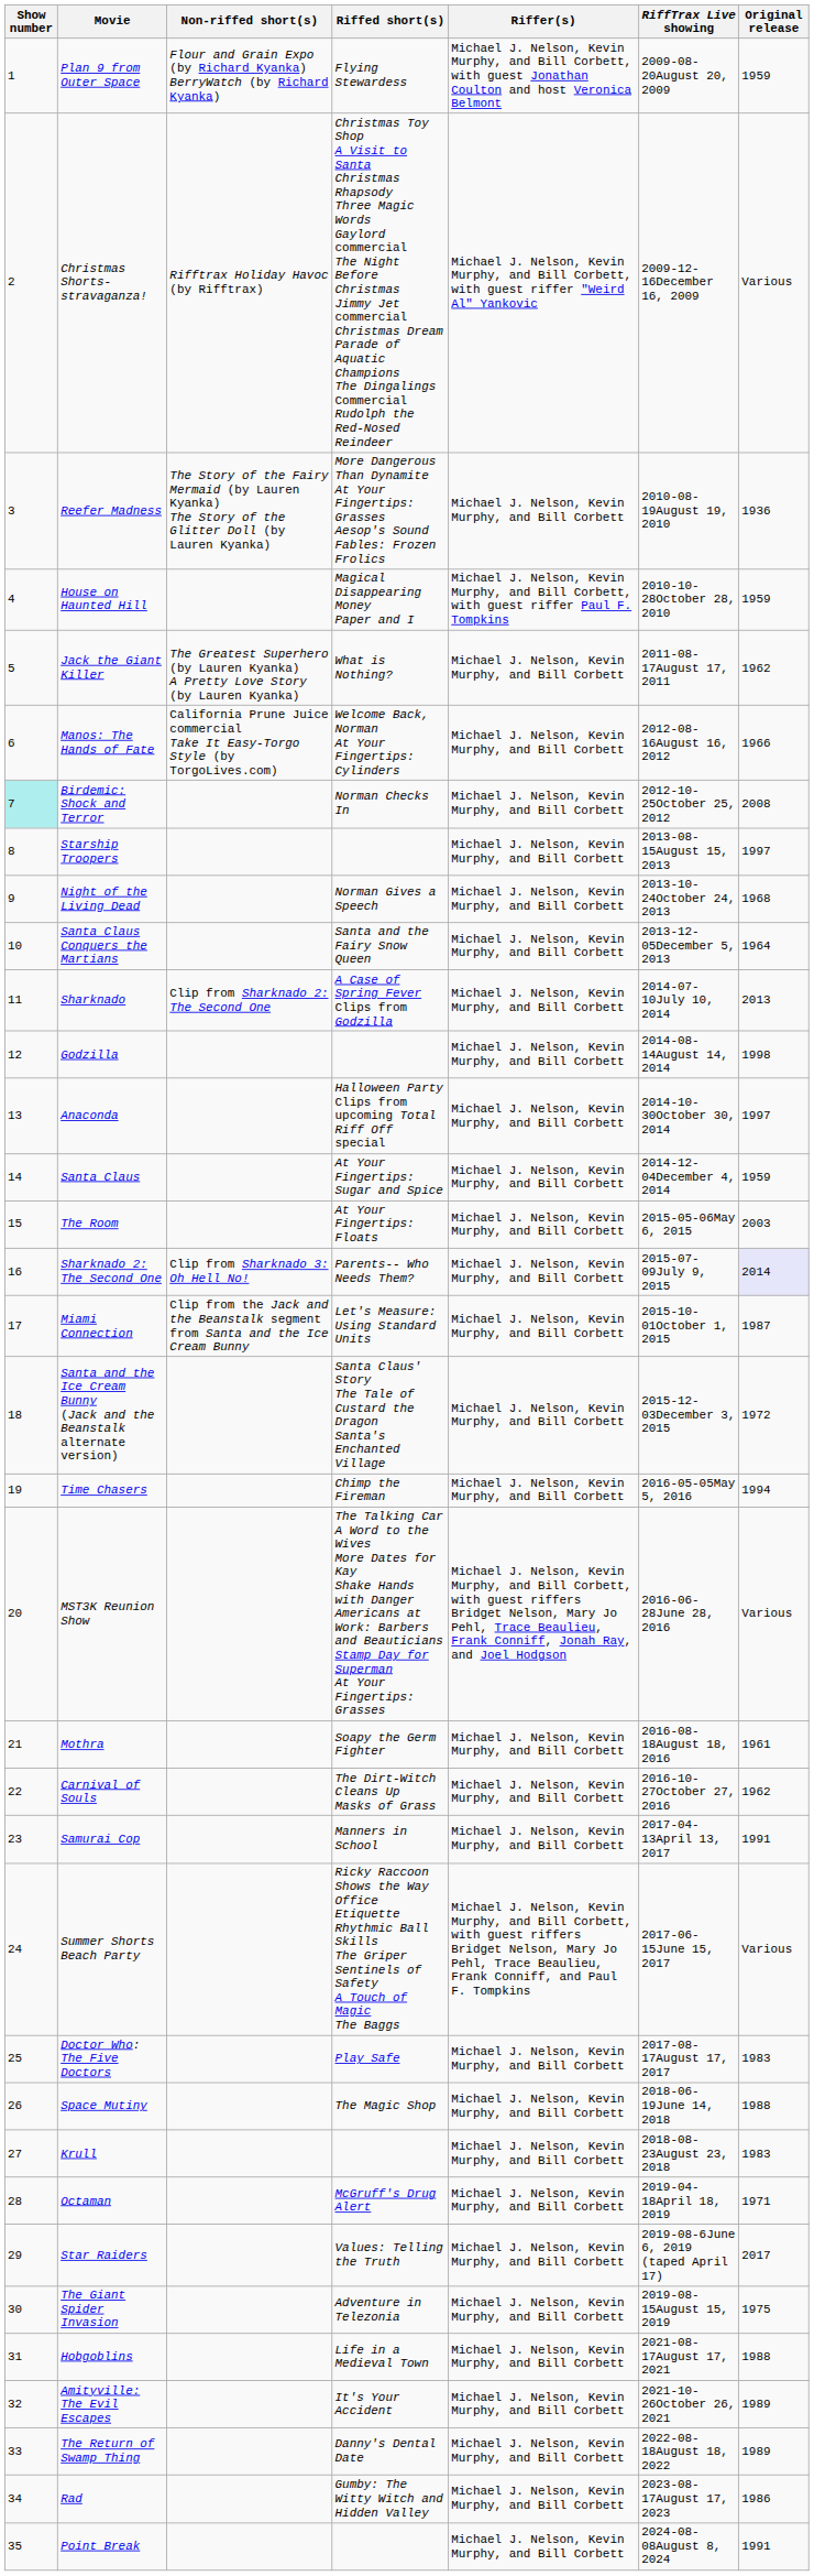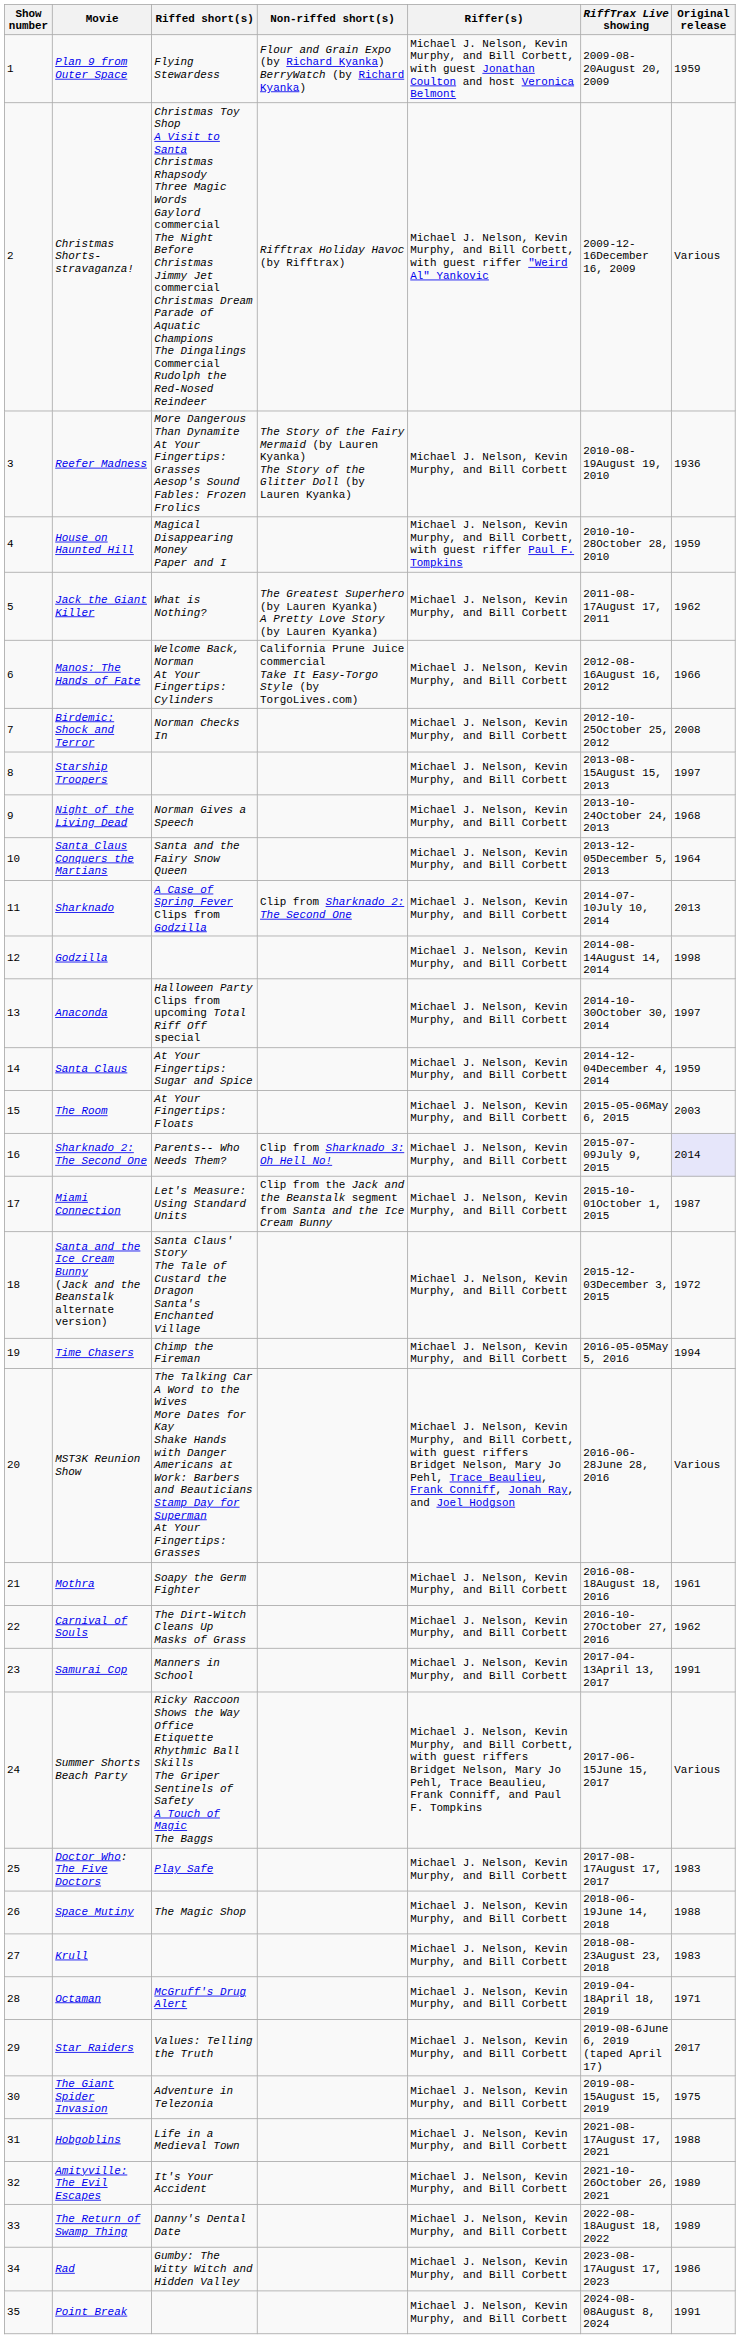 <table class="wikitable sortable">
 <tr>
 <th>Show number</th>
 <th>Movie</th>
+<th>Riffed short(s)</th>
 <th>Non-riffed short(s)</th>
-<th>Riffed short(s)</th>
 <th>Riffer(s)</th>
 <th><em>RiffTrax Live</em> showing</th>
 <th>Original release</th>
 </tr>
 <tr>
 <td>1</td>
 <td><em><a href='#'>Plan 9 from Outer Space</a></em></td>
+<td><em>Flying Stewardess</em></td>
 <td><em>Flour and Grain Expo</em> (by <a href='#'>Richard Kyanka</a>)<br><em>BerryWatch</em> (by <a href='#'>Richard Kyanka</a>)</td>
-<td><em>Flying Stewardess</em></td>
 <td>Michael J. Nelson, Kevin Murphy, and Bill Corbett, with guest <a href='#'>Jonathan Coulton</a> and host <a href='#'>Veronica Belmont</a></td>
 <td><span>2009-08-20</span>August 20, 2009</td>
 <td>1959</td>
 </tr>
 <tr>
 <td>2</td>
 <td><em>Christmas Shorts-stravaganza!</em></td>
+<td><em>Christmas Toy Shop</em><br><em><a href='#'>A Visit to Santa</a></em><br><em>Christmas Rhapsody</em><br><em>Three Magic Words</em><br><em>Gaylord</em> commercial<br><em>The Night Before Christmas</em><br><em>Jimmy Jet</em> commercial<br><em>Christmas Dream</em><br><em>Parade of Aquatic Champions</em><br><em>The Dingalings</em> Commercial<br><em>Rudolph the Red-Nosed Reindeer</em></td>
 <td><em>Rifftrax Holiday Havoc</em> (by Rifftrax) </td>
-<td><em>Christmas Toy Shop</em><br><em><a href='#'>A Visit to Santa</a></em><br><em>Christmas Rhapsody</em><br><em>Three Magic Words</em><br><em>Gaylord</em> commercial<br><em>The Night Before Christmas</em><br><em>Jimmy Jet</em> commercial<br><em>Christmas Dream</em><br><em>Parade of Aquatic Champions</em><br><em>The Dingalings</em> Commercial<br><em>Rudolph the Red-Nosed Reindeer</em></td>
 <td>Michael J. Nelson, Kevin Murphy, and Bill Corbett, with guest riffer <a href='#'>"Weird Al" Yankovic</a></td>
 <td><span>2009-12-16</span>December 16, 2009</td>
 <td>Various</td>
 </tr>
 <tr>
 <td>3</td>
 <td><em><a href='#'>Reefer Madness</a></em></td>
+<td><em>More Dangerous Than Dynamite</em><br><em>At Your Fingertips: Grasses</em><br><em>Aesop's Sound Fables: Frozen Frolics</em></td>
 <td><em>The Story of the Fairy Mermaid</em> (by Lauren Kyanka)<br><em>The Story of the Glitter Doll</em> (by Lauren Kyanka)</td>
-<td><em>More Dangerous Than Dynamite</em><br><em>At Your Fingertips: Grasses</em><br><em>Aesop's Sound Fables: Frozen Frolics</em></td>
 <td>Michael J. Nelson, Kevin Murphy, and Bill Corbett</td>
 <td><span>2010-08-19</span>August 19, 2010</td>
 <td>1936</td>
 </tr>
 <tr>
 <td>4</td>
 <td><em><a href='#'>House on Haunted Hill</a></em></td>
+<td><em>Magical Disappearing Money</em><br><em>Paper and I</em></td>
 <td></td>
-<td><em>Magical Disappearing Money</em><br><em>Paper and I</em></td>
 <td>Michael J. Nelson, Kevin Murphy, and Bill Corbett, with guest riffer <a href='#'>Paul F. Tompkins</a></td>
 <td><span>2010-10-28</span>October 28, 2010</td>
 <td>1959</td>
 </tr>
 <tr>
 <td>5</td>
 <td><em><a href='#'>Jack the Giant Killer</a></em></td>
+<td><em>What is Nothing?</em></td>
 <td><br><em>The Greatest Superhero</em> (by Lauren Kyanka)<br><em>A Pretty Love Story</em> (by Lauren Kyanka)</td>
-<td><em>What is Nothing?</em></td>
 <td>Michael J. Nelson, Kevin Murphy, and Bill Corbett</td>
 <td><span>2011-08-17</span>August 17, 2011</td>
 <td>1962</td>
 </tr>
 <tr>
 <td>6</td>
 <td><em><a href='#'>Manos: The Hands of Fate</a></em></td>
+<td><em>Welcome Back, Norman</em><br><em>At Your Fingertips: Cylinders</em></td>
 <td>California Prune Juice commercial<br><em>Take It Easy-Torgo Style</em> (by TorgoLives.com) </td>
-<td><em>Welcome Back, Norman</em><br><em>At Your Fingertips: Cylinders</em></td>
 <td>Michael J. Nelson, Kevin Murphy, and Bill Corbett</td>
 <td><span>2012-08-16</span>August 16, 2012</td>
 <td>1966</td>
 </tr>
 <tr>
-<td style="background: paleturquoise;">7</td>
+<td>7</td>
 <td><em><a href='#'>Birdemic: Shock and Terror</a></em></td>
+<td><em>Norman Checks In</em></td>
 <td></td>
-<td><em>Norman Checks In</em></td>
 <td>Michael J. Nelson, Kevin Murphy, and Bill Corbett</td>
 <td><span>2012-10-25</span>October 25, 2012</td>
 <td>2008</td>
 </tr>
 <tr>
 <td>8</td>
 <td><em><a href='#'>Starship Troopers</a></em> </td>
 <td></td>
 <td></td>
 <td>Michael J. Nelson, Kevin Murphy, and Bill Corbett</td>
 <td><span>2013-08-15</span>August 15, 2013</td>
 <td>1997</td>
 </tr>
 <tr>
 <td>9</td>
 <td><em><a href='#'>Night of the Living Dead</a></em></td>
+<td><em>Norman Gives a Speech</em></td>
 <td></td>
-<td><em>Norman Gives a Speech</em></td>
 <td>Michael J. Nelson, Kevin Murphy, and Bill Corbett</td>
 <td><span>2013-10-24</span>October 24, 2013</td>
 <td>1968</td>
 </tr>
 <tr>
 <td>10</td>
 <td><em><a href='#'>Santa Claus Conquers the Martians</a></em></td>
+<td><em>Santa and the Fairy Snow Queen</em></td>
 <td></td>
-<td><em>Santa and the Fairy Snow Queen</em></td>
 <td>Michael J. Nelson, Kevin Murphy, and Bill Corbett</td>
 <td><span>2013-12-05</span>December 5, 2013</td>
 <td>1964</td>
 </tr>
 <tr>
 <td>11</td>
 <td><em><a href='#'>Sharknado</a></em></td>
+<td><em><a href='#'>A Case of Spring Fever</a></em><br>Clips from <em><a href='#'>Godzilla</a></em> </td>
 <td>Clip from <em><a href='#'>Sharknado 2: The Second One</a></em></td>
-<td><em><a href='#'>A Case of Spring Fever</a></em><br>Clips from <em><a href='#'>Godzilla</a></em> </td>
 <td>Michael J. Nelson, Kevin Murphy, and Bill Corbett</td>
 <td><span>2014-07-10</span>July 10, 2014</td>
 <td>2013</td>
 </tr>
 <tr>
 <td>12</td>
 <td><em><a href='#'>Godzilla</a></em> </td>
 <td></td>
 <td></td>
 <td>Michael J. Nelson, Kevin Murphy, and Bill Corbett</td>
 <td><span>2014-08-14</span>August 14, 2014</td>
 <td>1998</td>
 </tr>
 <tr>
 <td>13</td>
 <td><em><a href='#'>Anaconda</a></em> </td>
+<td><em>Halloween Party</em><br>Clips from upcoming <em>Total Riff Off</em> special</td>
 <td></td>
-<td><em>Halloween Party</em><br>Clips from upcoming <em>Total Riff Off</em> special</td>
 <td>Michael J. Nelson, Kevin Murphy, and Bill Corbett</td>
 <td><span>2014-10-30</span>October 30, 2014</td>
 <td>1997</td>
 </tr>
 <tr>
 <td>14</td>
 <td><em><a href='#'>Santa Claus</a></em></td>
+<td><em>At Your Fingertips: Sugar and Spice</em></td>
 <td></td>
-<td><em>At Your Fingertips: Sugar and Spice</em></td>
 <td>Michael J. Nelson, Kevin Murphy, and Bill Corbett</td>
 <td><span>2014-12-04</span>December 4, 2014</td>
 <td>1959</td>
 </tr>
 <tr>
 <td>15</td>
 <td><em><a href='#'>The Room</a></em> </td>
+<td><em>At Your Fingertips: Floats</em></td>
 <td></td>
-<td><em>At Your Fingertips: Floats</em></td>
 <td>Michael J. Nelson, Kevin Murphy, and Bill Corbett</td>
 <td><span>2015-05-06</span>May 6, 2015</td>
 <td>2003</td>
 </tr>
 <tr>
 <td>16</td>
 <td><em><a href='#'>Sharknado 2: The Second One</a></em></td>
+<td><em>Parents-- Who Needs Them?</em></td>
 <td>Clip from <em><a href='#'>Sharknado 3: Oh Hell No!</a></em></td>
-<td><em>Parents-- Who Needs Them?</em></td>
 <td>Michael J. Nelson, Kevin Murphy, and Bill Corbett</td>
 <td><span>2015-07-09</span>July 9, 2015</td>
 <td style="background: lavender;">2014</td>
 </tr>
 <tr>
 <td>17</td>
 <td><em><a href='#'>Miami Connection</a></em></td>
+<td><em>Let's Measure: Using Standard Units</em></td>
 <td>Clip from the <em>Jack and the Beanstalk</em> segment from <em>Santa and the Ice Cream Bunny</em></td>
-<td><em>Let's Measure: Using Standard Units</em></td>
 <td>Michael J. Nelson, Kevin Murphy, and Bill Corbett</td>
 <td><span>2015-10-01</span>October 1, 2015</td>
 <td>1987</td>
 </tr>
 <tr>
 <td>18</td>
 <td><em><a href='#'>Santa and the Ice Cream Bunny</a></em><br> (<em>Jack and the Beanstalk</em><br> alternate version)</td>
+<td><em>Santa Claus' Story</em><br><em>The Tale of Custard the Dragon</em><br><em>Santa's Enchanted Village</em></td>
 <td></td>
-<td><em>Santa Claus' Story</em><br><em>The Tale of Custard the Dragon</em><br><em>Santa's Enchanted Village</em></td>
 <td>Michael J. Nelson, Kevin Murphy, and Bill Corbett</td>
 <td><span>2015-12-03</span>December 3, 2015</td>
 <td>1972</td>
 </tr>
 <tr>
 <td>19</td>
 <td><em><a href='#'>Time Chasers</a></em></td>
+<td><em>Chimp the Fireman</em></td>
 <td></td>
-<td><em>Chimp the Fireman</em></td>
 <td>Michael J. Nelson, Kevin Murphy, and Bill Corbett</td>
 <td><span>2016-05-05</span>May 5, 2016</td>
 <td>1994</td>
 </tr>
 <tr>
 <td>20</td>
 <td><em>MST3K Reunion Show</em></td>
+<td><em>The Talking Car</em><br><em>A Word to the Wives</em><br><em>More Dates for Kay</em><br><em>Shake Hands with Danger</em><br><em>Americans at Work: Barbers and Beauticians</em><br><em><a href='#'>Stamp Day for Superman</a></em><br><em>At Your Fingertips: Grasses</em></td>
 <td></td>
-<td><em>The Talking Car</em><br><em>A Word to the Wives</em><br><em>More Dates for Kay</em><br><em>Shake Hands with Danger</em><br><em>Americans at Work: Barbers and Beauticians</em><br><em><a href='#'>Stamp Day for Superman</a></em><br><em>At Your Fingertips: Grasses</em></td>
 <td>Michael J. Nelson, Kevin Murphy, and Bill Corbett, with guest riffers Bridget Nelson, Mary Jo Pehl, <a href='#'>Trace Beaulieu</a>, <a href='#'>Frank Conniff</a>, <a href='#'>Jonah Ray</a>, and <a href='#'>Joel Hodgson</a></td>
 <td><span>2016-06-28</span>June 28, 2016</td>
 <td>Various</td>
 </tr>
 <tr>
 <td>21</td>
 <td><em><a href='#'>Mothra</a></em> </td>
+<td><em>Soapy the Germ Fighter</em></td>
 <td></td>
-<td><em>Soapy the Germ Fighter</em></td>
 <td>Michael J. Nelson, Kevin Murphy, and Bill Corbett</td>
 <td><span>2016-08-18</span>August 18, 2016</td>
 <td>1961</td>
 </tr>
 <tr>
 <td>22</td>
 <td><em><a href='#'>Carnival of Souls</a></em></td>
+<td><em>The Dirt-Witch Cleans Up</em><br><em>Masks of Grass</em></td>
 <td></td>
-<td><em>The Dirt-Witch Cleans Up</em><br><em>Masks of Grass</em></td>
 <td>Michael J. Nelson, Kevin Murphy, and Bill Corbett</td>
 <td><span>2016-10-27</span>October 27, 2016</td>
 <td>1962</td>
 </tr>
 <tr>
 <td>23</td>
 <td><em><a href='#'>Samurai Cop</a></em></td>
+<td><em>Manners in School</em></td>
 <td></td>
-<td><em>Manners in School</em></td>
 <td>Michael J. Nelson, Kevin Murphy, and Bill Corbett</td>
 <td><span>2017-04-13</span>April 13, 2017</td>
 <td>1991</td>
 </tr>
 <tr>
 <td>24</td>
 <td><em>Summer Shorts Beach Party</em></td>
+<td><em>Ricky Raccoon Shows the Way</em><br><em>Office Etiquette</em><br><em>Rhythmic Ball Skills</em><br><em>The Griper</em><br><em>Sentinels of Safety</em><br><em><a href='#'>A Touch of Magic</a></em><br><em>The Baggs</em></td>
 <td></td>
-<td><em>Ricky Raccoon Shows the Way</em><br><em>Office Etiquette</em><br><em>Rhythmic Ball Skills</em><br><em>The Griper</em><br><em>Sentinels of Safety</em><br><em><a href='#'>A Touch of Magic</a></em><br><em>The Baggs</em></td>
 <td>Michael J. Nelson, Kevin Murphy, and Bill Corbett, with guest riffers Bridget Nelson, Mary Jo Pehl, Trace Beaulieu, Frank Conniff, and Paul F. Tompkins</td>
 <td><span>2017-06-15</span>June 15, 2017</td>
 <td>Various</td>
 </tr>
 <tr>
 <td>25</td>
 <td><em><a href='#'>Doctor Who</a>: <a href='#'>The Five Doctors</a></em> </td>
+<td><em><a href='#'>Play Safe</a></em></td>
 <td></td>
-<td><em><a href='#'>Play Safe</a></em></td>
 <td>Michael J. Nelson, Kevin Murphy, and Bill Corbett</td>
 <td><span>2017-08-17</span>August 17, 2017</td>
 <td>1983</td>
 </tr>
 <tr>
 <td>26</td>
 <td><em><a href='#'>Space Mutiny</a></em></td>
+<td><em>The Magic Shop</em></td>
 <td></td>
-<td><em>The Magic Shop</em></td>
 <td>Michael J. Nelson, Kevin Murphy, and Bill Corbett</td>
 <td><span>2018-06-19</span>June 14, 2018</td>
 <td>1988</td>
 </tr>
 <tr>
 <td>27</td>
 <td><em><a href='#'>Krull</a></em> </td>
 <td></td>
 <td></td>
 <td>Michael J. Nelson, Kevin Murphy, and Bill Corbett</td>
 <td><span>2018-08-23</span>August 23, 2018</td>
 <td>1983</td>
 </tr>
 <tr>
 <td>28</td>
 <td><em><a href='#'>Octaman</a></em></td>
+<td><a href='#'><em>McGruff's Drug Alert</em></a></td>
 <td></td>
-<td><a href='#'><em>McGruff's Drug Alert</em></a></td>
 <td>Michael J. Nelson, Kevin Murphy, and Bill Corbett</td>
 <td><span>2019-04-18</span>April 18, 2019</td>
 <td>1971</td>
 </tr>
 <tr>
 <td>29</td>
 <td><a href='#'><em>Star Raiders</em></a></td>
+<td><em>Values: Telling the Truth</em></td>
 <td></td>
-<td><em>Values: Telling the Truth</em></td>
 <td>Michael J. Nelson, Kevin Murphy, and Bill Corbett</td>
 <td><span>2019-08-6</span>June 6, 2019 (taped April 17)</td>
 <td>2017</td>
 </tr>
 <tr>
 <td>30</td>
 <td><em><a href='#'>The Giant Spider Invasion</a></em></td>
+<td><em>Adventure in Telezonia</em></td>
 <td></td>
-<td><em>Adventure in Telezonia</em></td>
 <td>Michael J. Nelson, Kevin Murphy, and Bill Corbett</td>
 <td><span>2019-08-15</span>August 15, 2019</td>
 <td>1975</td>
 </tr>
 <tr>
 <td>31</td>
 <td><em><a href='#'>Hobgoblins</a></em></td>
+<td><em>Life in a Medieval Town</em></td>
 <td></td>
-<td><em>Life in a Medieval Town</em></td>
 <td>Michael J. Nelson, Kevin Murphy, and Bill Corbett</td>
 <td><span>2021-08-17</span>August 17, 2021</td>
 <td>1988</td>
 </tr>
 <tr>
 <td>32</td>
 <td><em><a href='#'>Amityville: The Evil Escapes</a></em></td>
+<td><em>It's Your Accident</em></td>
 <td></td>
-<td><em>It's Your Accident</em></td>
 <td>Michael J. Nelson, Kevin Murphy, and Bill Corbett</td>
 <td><span>2021-10-26</span>October 26, 2021</td>
 <td>1989</td>
 </tr>
 <tr>
 <td>33</td>
 <td><em><a href='#'>The Return of Swamp Thing</a></em></td>
+<td><em>Danny's Dental Date</em></td>
 <td></td>
-<td><em>Danny's Dental Date</em></td>
 <td>Michael J. Nelson, Kevin Murphy, and Bill Corbett</td>
 <td><span>2022-08-18</span>August 18, 2022</td>
 <td>1989</td>
 </tr>
 <tr>
 <td>34</td>
 <td><em><a href='#'>Rad</a></em></td>
+<td><em>Gumby: The Witty Witch and Hidden Valley</em></td>
 <td></td>
-<td><em>Gumby: The Witty Witch and Hidden Valley</em></td>
 <td>Michael J. Nelson, Kevin Murphy, and Bill Corbett</td>
 <td><span>2023-08-17</span>August 17, 2023</td>
 <td>1986</td>
 </tr>
 <tr>
 <td>35</td>
 <td><em><a href='#'>Point Break</a></em></td>
 <td></td>
 <td></td>
 <td>Michael J. Nelson, Kevin Murphy, and Bill Corbett</td>
 <td><span>2024-08-08</span>August 8, 2024</td>
 <td>1991</td>
 </tr>
 </table>
